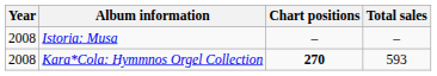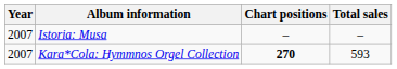 <table class="wikitable">
 <tr>
 <th rowspan="1">Year</th>
 <th rowspan="1">Album information</th>
 <th colspan="1">Chart positions<br></th>
 <th colspan="1">Total sales<br></th>
 </tr>
 <tr>
-<td align="center">2008</td>
+<td align="center">2007</td>
 <td><em><a href='#'>Istoria: Musa</a></em><br></td>
 <td align="center">–</td>
 <td align="center">–</td>
 </tr>
 <tr>
-<td align="center">2008</td>
+<td align="center">2007</td>
 <td><em><a href='#'>Kara*Cola: Hymmnos Orgel Collection</a></em><br></td>
 <td align="center"><strong>270</strong></td>
 <td align="center">593</td>
 </tr>
 </table>
